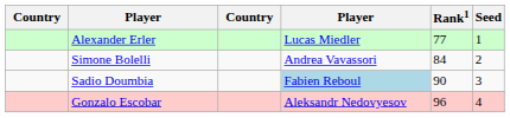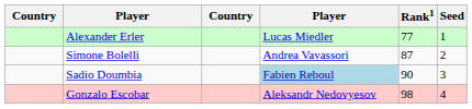 <table class="wikitable">
 <tr>
 <th width="70">Country</th>
 <th width="175">Player</th>
 <th width="70">Country</th>
 <th width="175">Player</th>
 <th>Rank<sup>1</sup></th>
 <th>Seed</th>
 </tr>
 <tr bgcolor=#cfc>
 <td></td>
 <td><a href='#'>Alexander Erler</a></td>
 <td></td>
 <td><a href='#'>Lucas Miedler</a></td>
 <td>77</td>
 <td>1</td>
 </tr>
 <tr>
 <td></td>
 <td><a href='#'>Simone Bolelli</a></td>
 <td></td>
 <td><a href='#'>Andrea Vavassori</a></td>
-<td>84</td>
+<td>87</td>
 <td>2</td>
 </tr>
 <tr>
 <td></td>
 <td><a href='#'>Sadio Doumbia</a></td>
 <td></td>
 <td style="background: lightblue;"><a href='#'>Fabien Reboul</a></td>
 <td>90</td>
 <td>3</td>
 </tr>
 <tr bgcolor=#fcc>
 <td></td>
 <td><a href='#'>Gonzalo Escobar</a></td>
 <td></td>
 <td><a href='#'>Aleksandr Nedovyesov</a></td>
-<td>96</td>
+<td>98</td>
 <td>4</td>
 </tr>
 </table>
